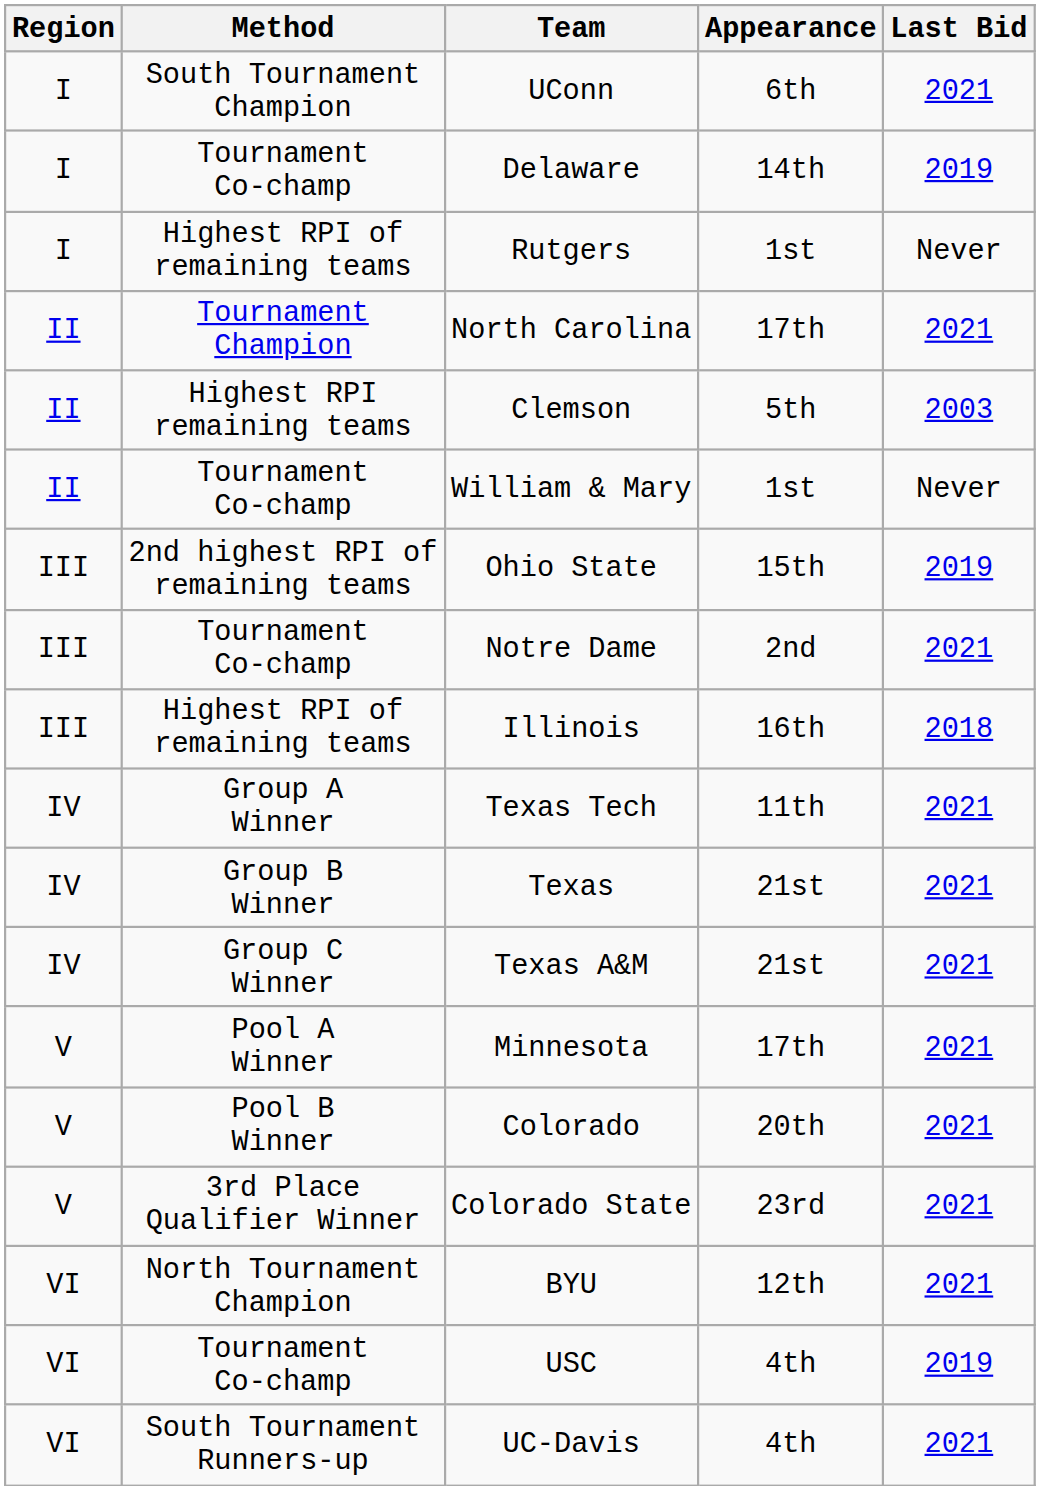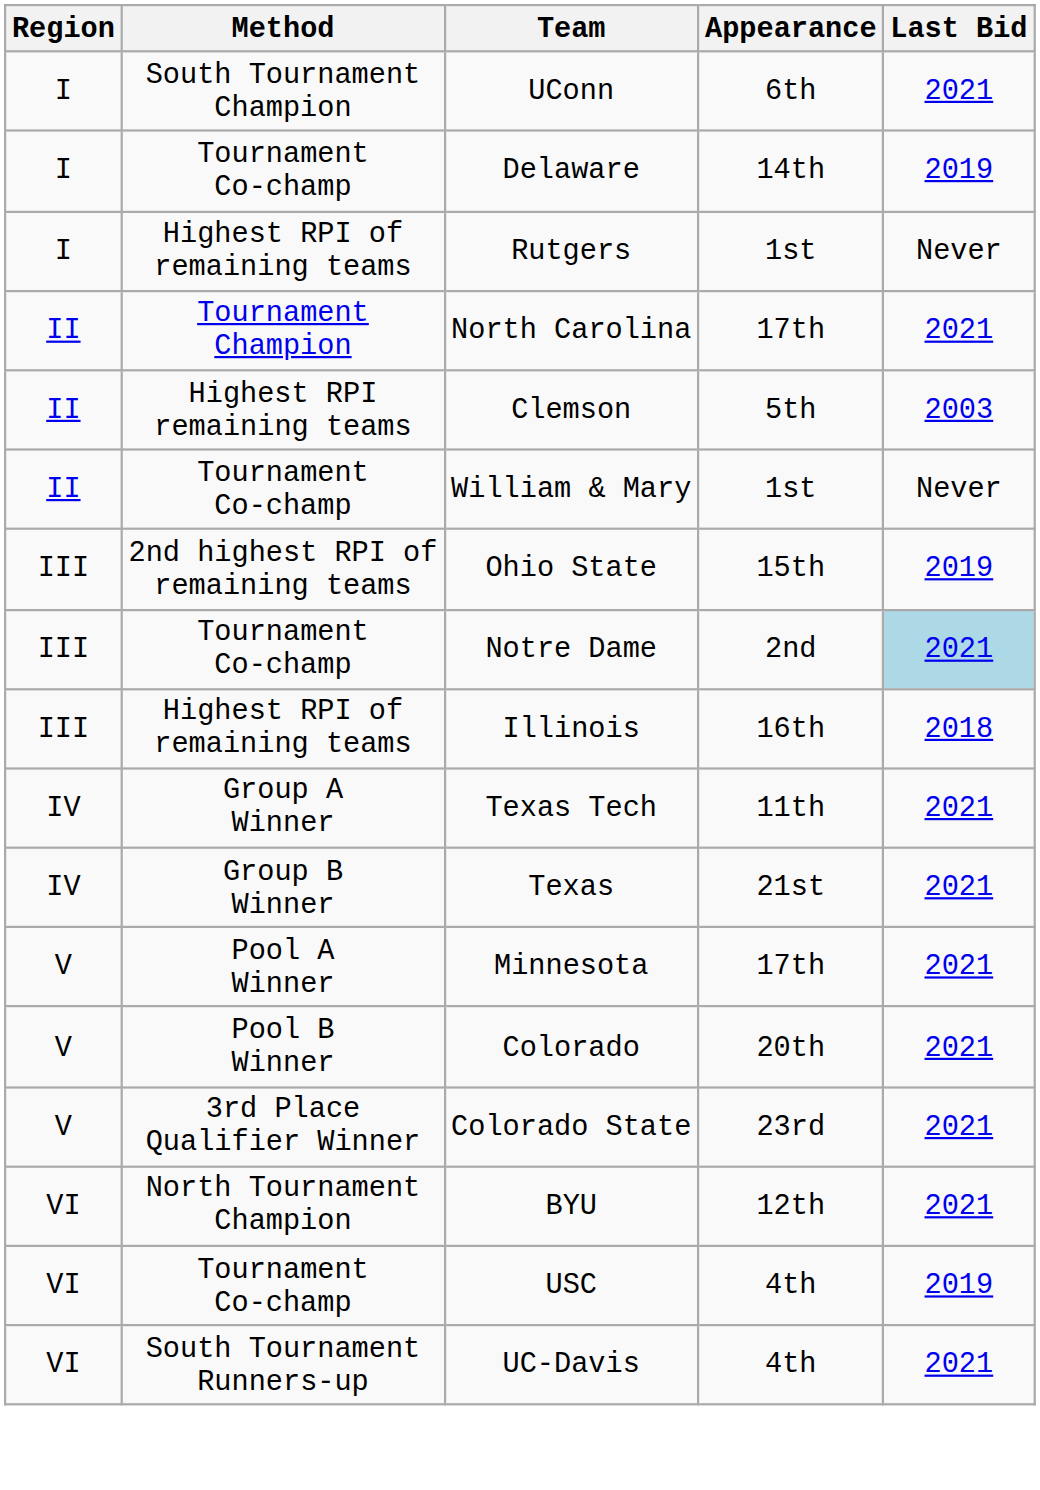 <table class="wikitable sortable" style="text-align:center">
 <tr>
 <th>Region</th>
 <th>Method</th>
 <th>Team</th>
 <th>Appearance</th>
 <th>Last Bid</th>
 </tr>
 <tr>
 <td>I</td>
 <td>South Tournament<br>Champion</td>
 <td>UConn</td>
 <td>6th</td>
 <td><a href='#'>2021</a></td>
 </tr>
 <tr>
 <td>I</td>
 <td>Tournament<br>Co-champ</td>
 <td>Delaware</td>
 <td>14th</td>
 <td><a href='#'>2019</a></td>
 </tr>
 <tr>
 <td>I</td>
 <td>Highest RPI of<br>remaining teams</td>
 <td>Rutgers</td>
 <td>1st</td>
 <td>Never</td>
 </tr>
 <tr>
 <td><a href='#'>II</a></td>
 <td><a href='#'>Tournament<br>Champion</a></td>
 <td>North Carolina</td>
 <td>17th</td>
 <td><a href='#'>2021</a></td>
 </tr>
 <tr>
 <td><a href='#'>II</a></td>
 <td>Highest RPI <br>remaining teams</td>
 <td>Clemson</td>
 <td>5th</td>
 <td><a href='#'>2003</a></td>
 </tr>
 <tr>
 <td><a href='#'>II</a></td>
 <td>Tournament<br>Co-champ</td>
 <td>William & Mary</td>
 <td>1st</td>
 <td>Never</td>
 </tr>
 <tr>
 <td>III</td>
 <td>2nd highest RPI of<br>remaining teams</td>
 <td>Ohio State</td>
 <td>15th</td>
 <td><a href='#'>2019</a></td>
 </tr>
 <tr>
 <td>III</td>
 <td>Tournament<br>Co-champ</td>
 <td>Notre Dame</td>
 <td>2nd</td>
-<td><a href='#'>2021</a></td>
+<td style="background: lightblue;"><a href='#'>2021</a></td>
 </tr>
 <tr>
 <td>III</td>
 <td>Highest RPI of<br>remaining teams</td>
 <td>Illinois</td>
 <td>16th</td>
 <td><a href='#'>2018</a></td>
 </tr>
 <tr>
 <td>IV</td>
 <td>Group A<br>Winner</td>
 <td>Texas Tech</td>
 <td>11th</td>
 <td><a href='#'>2021</a></td>
 </tr>
 <tr>
 <td>IV</td>
 <td>Group B<br>Winner</td>
 <td>Texas</td>
-<td>21st</td>
-<td><a href='#'>2021</a></td>
-</tr>
-<tr>
-<td>IV</td>
-<td>Group C<br>Winner</td>
-<td>Texas A&M</td>
 <td>21st</td>
 <td><a href='#'>2021</a></td>
 </tr>
 <tr>
 <td>V</td>
 <td>Pool A<br>Winner</td>
 <td>Minnesota</td>
 <td>17th</td>
 <td><a href='#'>2021</a></td>
 </tr>
 <tr>
 <td>V</td>
 <td>Pool B<br>Winner</td>
 <td>Colorado</td>
 <td>20th</td>
 <td><a href='#'>2021</a></td>
 </tr>
 <tr>
 <td>V</td>
 <td>3rd Place<br>Qualifier Winner</td>
 <td>Colorado State</td>
 <td>23rd</td>
 <td><a href='#'>2021</a></td>
 </tr>
 <tr>
 <td>VI</td>
 <td>North Tournament<br>Champion</td>
 <td>BYU</td>
 <td>12th</td>
 <td><a href='#'>2021</a></td>
 </tr>
 <tr>
 <td>VI</td>
 <td>Tournament<br>Co-champ</td>
 <td>USC</td>
 <td>4th</td>
 <td><a href='#'>2019</a></td>
 </tr>
 <tr>
 <td>VI</td>
 <td>South Tournament<br>Runners-up</td>
 <td>UC-Davis</td>
 <td>4th</td>
 <td><a href='#'>2021</a></td>
 </tr>
 </table>
